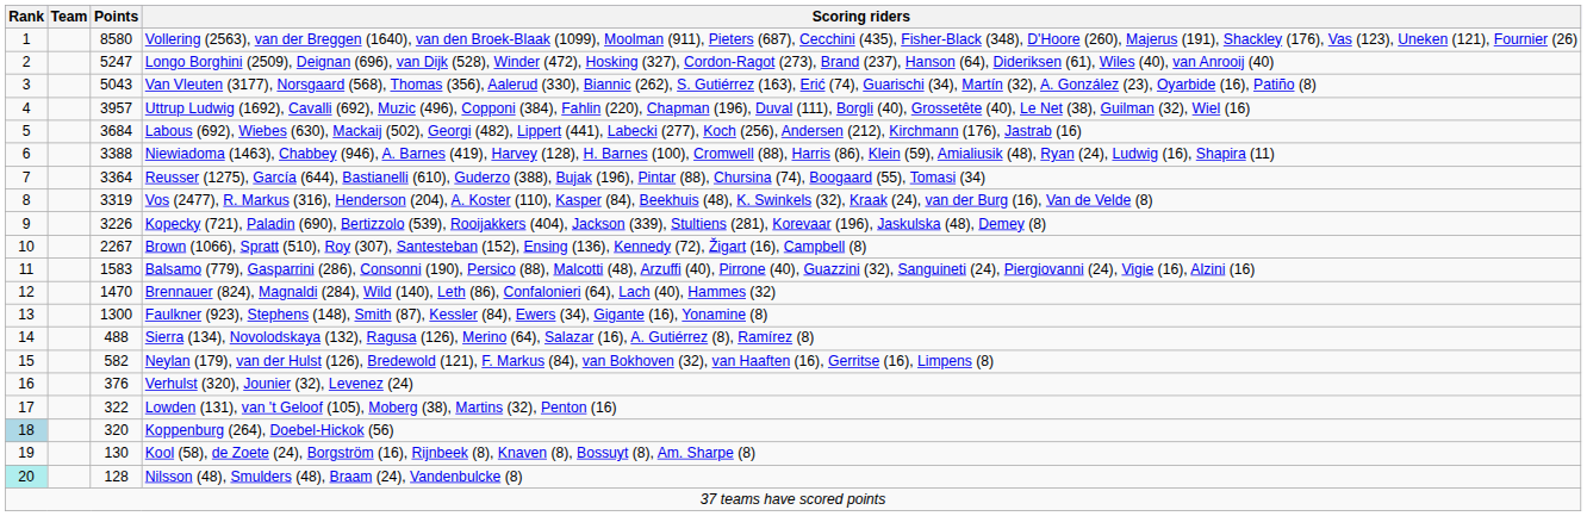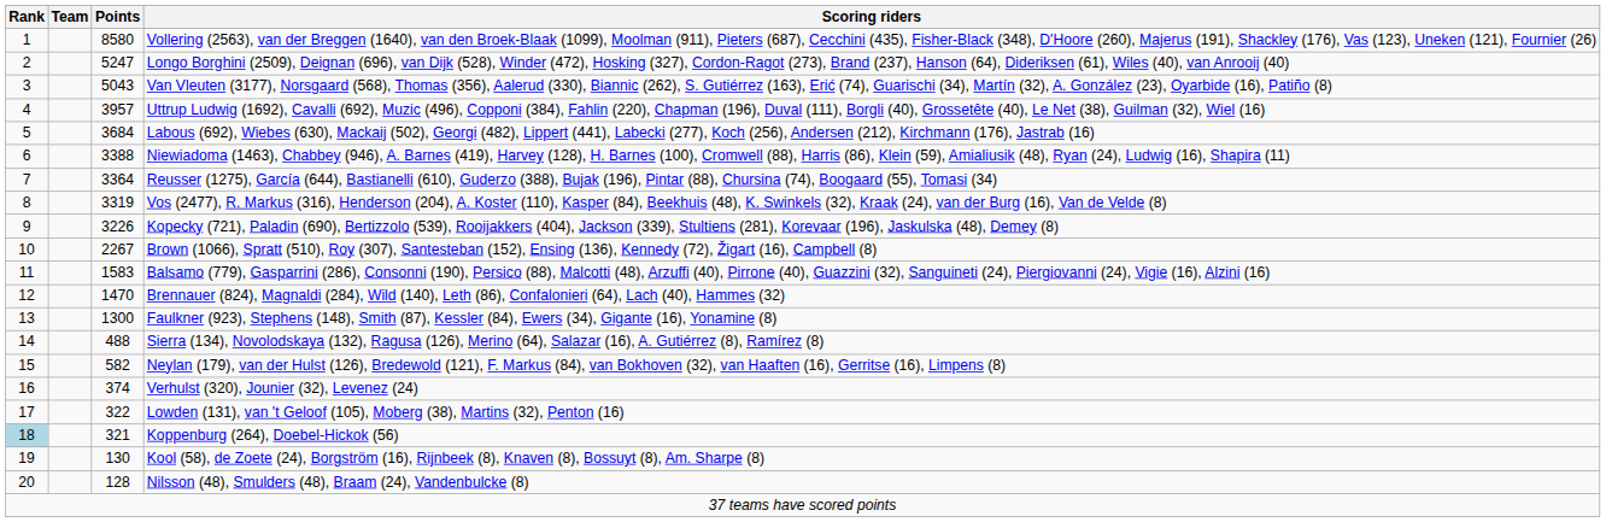 <table class="wikitable">
 <tr style="background:#ccf;">
 <th>Rank</th>
 <th>Team</th>
 <th>Points</th>
 <th>Scoring riders</th>
 </tr>
 <tr>
 <td align=center>1</td>
 <td></td>
 <td align=center>8580</td>
 <td><a href='#'>Vollering</a> (2563), <a href='#'>van der Breggen</a> (1640), <a href='#'>van den Broek-Blaak</a> (1099), <a href='#'>Moolman</a> (911), <a href='#'>Pieters</a> (687), <a href='#'>Cecchini</a> (435), <a href='#'>Fisher-Black</a> (348), <a href='#'>D'Hoore</a> (260), <a href='#'>Majerus</a> (191), <a href='#'>Shackley</a> (176), <a href='#'>Vas</a> (123), <a href='#'>Uneken</a> (121), <a href='#'>Fournier</a> (26)</td>
 </tr>
 <tr>
 <td align=center>2</td>
 <td></td>
 <td align=center>5247</td>
 <td><a href='#'>Longo Borghini</a> (2509), <a href='#'>Deignan</a> (696), <a href='#'>van Dijk</a> (528), <a href='#'>Winder</a> (472), <a href='#'>Hosking</a> (327), <a href='#'>Cordon-Ragot</a> (273), <a href='#'>Brand</a> (237), <a href='#'>Hanson</a> (64), <a href='#'>Dideriksen</a> (61), <a href='#'>Wiles</a> (40), <a href='#'>van Anrooij</a> (40)</td>
 </tr>
 <tr>
 <td align=center>3</td>
 <td></td>
 <td align=center>5043</td>
 <td><a href='#'>Van Vleuten</a> (3177), <a href='#'>Norsgaard</a> (568), <a href='#'>Thomas</a> (356), <a href='#'>Aalerud</a> (330), <a href='#'>Biannic</a> (262), <a href='#'>S. Gutiérrez</a> (163), <a href='#'>Erić</a> (74), <a href='#'>Guarischi</a> (34), <a href='#'>Martín</a> (32), <a href='#'>A. González</a> (23), <a href='#'>Oyarbide</a> (16), <a href='#'>Patiño</a> (8)</td>
 </tr>
 <tr>
 <td align=center>4</td>
 <td></td>
 <td align=center>3957</td>
 <td><a href='#'>Uttrup Ludwig</a> (1692), <a href='#'>Cavalli</a> (692), <a href='#'>Muzic</a> (496), <a href='#'>Copponi</a> (384), <a href='#'>Fahlin</a> (220), <a href='#'>Chapman</a> (196), <a href='#'>Duval</a> (111), <a href='#'>Borgli</a> (40), <a href='#'>Grossetête</a> (40), <a href='#'>Le Net</a> (38), <a href='#'>Guilman</a> (32), <a href='#'>Wiel</a> (16)</td>
 </tr>
 <tr>
 <td align=center>5</td>
 <td></td>
 <td align=center>3684</td>
 <td><a href='#'>Labous</a> (692), <a href='#'>Wiebes</a> (630), <a href='#'>Mackaij</a> (502), <a href='#'>Georgi</a> (482), <a href='#'>Lippert</a> (441), <a href='#'>Labecki</a> (277), <a href='#'>Koch</a> (256), <a href='#'>Andersen</a> (212), <a href='#'>Kirchmann</a> (176), <a href='#'>Jastrab</a> (16)</td>
 </tr>
 <tr>
 <td align=center>6</td>
 <td></td>
 <td align=center>3388</td>
 <td><a href='#'>Niewiadoma</a> (1463), <a href='#'>Chabbey</a> (946), <a href='#'>A. Barnes</a> (419), <a href='#'>Harvey</a> (128), <a href='#'>H. Barnes</a> (100), <a href='#'>Cromwell</a> (88), <a href='#'>Harris</a> (86), <a href='#'>Klein</a> (59), <a href='#'>Amialiusik</a> (48), <a href='#'>Ryan</a> (24), <a href='#'>Ludwig</a> (16), <a href='#'>Shapira</a> (11)</td>
 </tr>
 <tr>
 <td align=center>7</td>
 <td></td>
 <td align=center>3364</td>
 <td><a href='#'>Reusser</a> (1275), <a href='#'>García</a> (644), <a href='#'>Bastianelli</a> (610), <a href='#'>Guderzo</a> (388), <a href='#'>Bujak</a> (196), <a href='#'>Pintar</a> (88), <a href='#'>Chursina</a> (74), <a href='#'>Boogaard</a> (55), <a href='#'>Tomasi</a> (34)</td>
 </tr>
 <tr>
 <td align=center>8</td>
 <td></td>
 <td align=center>3319</td>
 <td><a href='#'>Vos</a> (2477), <a href='#'>R. Markus</a> (316), <a href='#'>Henderson</a> (204), <a href='#'>A. Koster</a> (110), <a href='#'>Kasper</a> (84), <a href='#'>Beekhuis</a> (48), <a href='#'>K. Swinkels</a> (32), <a href='#'>Kraak</a> (24), <a href='#'>van der Burg</a> (16), <a href='#'>Van de Velde</a> (8)</td>
 </tr>
 <tr>
 <td align=center>9</td>
 <td></td>
 <td align=center>3226</td>
 <td><a href='#'>Kopecky</a> (721), <a href='#'>Paladin</a> (690), <a href='#'>Bertizzolo</a> (539), <a href='#'>Rooijakkers</a> (404), <a href='#'>Jackson</a> (339), <a href='#'>Stultiens</a> (281), <a href='#'>Korevaar</a> (196), <a href='#'>Jaskulska</a> (48), <a href='#'>Demey</a> (8)</td>
 </tr>
 <tr>
 <td align=center>10</td>
 <td></td>
 <td align=center>2267</td>
 <td><a href='#'>Brown</a> (1066), <a href='#'>Spratt</a> (510), <a href='#'>Roy</a> (307), <a href='#'>Santesteban</a> (152), <a href='#'>Ensing</a> (136), <a href='#'>Kennedy</a> (72), <a href='#'>Žigart</a> (16), <a href='#'>Campbell</a> (8)</td>
 </tr>
 <tr>
 <td align=center>11</td>
 <td></td>
 <td align=center>1583</td>
 <td><a href='#'>Balsamo</a> (779), <a href='#'>Gasparrini</a> (286), <a href='#'>Consonni</a> (190), <a href='#'>Persico</a> (88), <a href='#'>Malcotti</a> (48), <a href='#'>Arzuffi</a> (40), <a href='#'>Pirrone</a> (40), <a href='#'>Guazzini</a> (32), <a href='#'>Sanguineti</a> (24), <a href='#'>Piergiovanni</a> (24), <a href='#'>Vigie</a> (16), <a href='#'>Alzini</a> (16)</td>
 </tr>
 <tr>
 <td align=center>12</td>
 <td></td>
 <td align=center>1470</td>
 <td><a href='#'>Brennauer</a> (824), <a href='#'>Magnaldi</a> (284), <a href='#'>Wild</a> (140), <a href='#'>Leth</a> (86), <a href='#'>Confalonieri</a> (64), <a href='#'>Lach</a> (40), <a href='#'>Hammes</a> (32)</td>
 </tr>
 <tr>
 <td align=center>13</td>
 <td></td>
 <td align=center>1300</td>
 <td><a href='#'>Faulkner</a> (923), <a href='#'>Stephens</a> (148), <a href='#'>Smith</a> (87), <a href='#'>Kessler</a> (84), <a href='#'>Ewers</a> (34), <a href='#'>Gigante</a> (16), <a href='#'>Yonamine</a> (8)</td>
 </tr>
 <tr>
 <td align=center>14</td>
 <td></td>
 <td align=center>488</td>
 <td><a href='#'>Sierra</a> (134), <a href='#'>Novolodskaya</a> (132), <a href='#'>Ragusa</a> (126), <a href='#'>Merino</a> (64), <a href='#'>Salazar</a> (16), <a href='#'>A. Gutiérrez</a> (8), <a href='#'>Ramírez</a> (8)</td>
 </tr>
 <tr>
 <td align=center>15</td>
 <td></td>
 <td align=center>582</td>
 <td><a href='#'>Neylan</a> (179), <a href='#'>van der Hulst</a> (126), <a href='#'>Bredewold</a> (121), <a href='#'>F. Markus</a> (84), <a href='#'>van Bokhoven</a> (32), <a href='#'>van Haaften</a> (16), <a href='#'>Gerritse</a> (16), <a href='#'>Limpens</a> (8)</td>
 </tr>
 <tr>
 <td align=center>16</td>
 <td></td>
-<td align=center>376</td>
+<td align=center>374</td>
 <td><a href='#'>Verhulst</a> (320), <a href='#'>Jounier</a> (32), <a href='#'>Levenez</a> (24)</td>
 </tr>
 <tr>
 <td align=center>17</td>
 <td></td>
 <td align=center>322</td>
 <td><a href='#'>Lowden</a> (131), <a href='#'>van 't Geloof</a> (105), <a href='#'>Moberg</a> (38), <a href='#'>Martins</a> (32), <a href='#'>Penton</a> (16)</td>
 </tr>
 <tr>
 <td align=center style="background: lightblue;">18</td>
 <td></td>
-<td align=center>320</td>
+<td align=center>321</td>
 <td><a href='#'>Koppenburg</a> (264), <a href='#'>Doebel-Hickok</a> (56)</td>
 </tr>
 <tr>
 <td align=center>19</td>
 <td></td>
 <td align=center>130</td>
 <td><a href='#'>Kool</a> (58), <a href='#'>de Zoete</a> (24), <a href='#'>Borgström</a> (16), <a href='#'>Rijnbeek</a> (8), <a href='#'>Knaven</a> (8), <a href='#'>Bossuyt</a> (8), <a href='#'>Am. Sharpe</a> (8)</td>
 </tr>
 <tr>
-<td align=center style="background: paleturquoise;">20</td>
+<td align=center>20</td>
 <td></td>
 <td align=center>128</td>
 <td><a href='#'>Nilsson</a> (48), <a href='#'>Smulders</a> (48), <a href='#'>Braam</a> (24), <a href='#'>Vandenbulcke</a> (8)</td>
 </tr>
 <tr>
 <td colspan=4 align=center><em>37 teams have scored points</em></td>
 </tr>
 </table>
